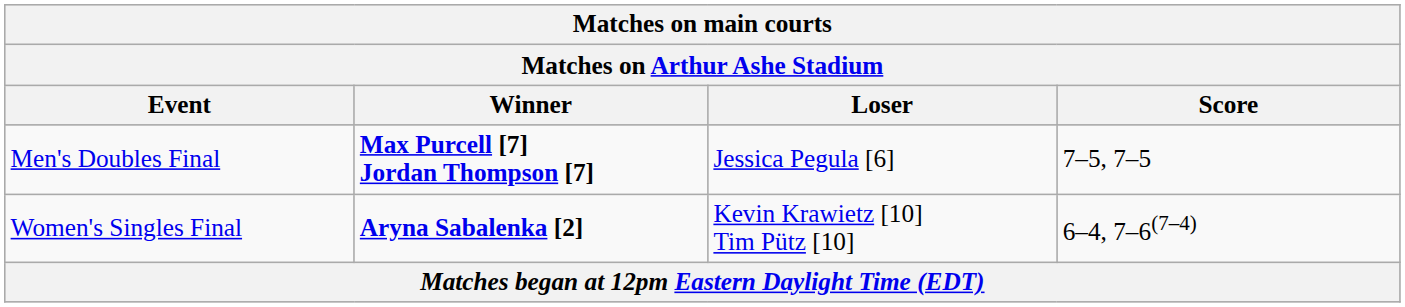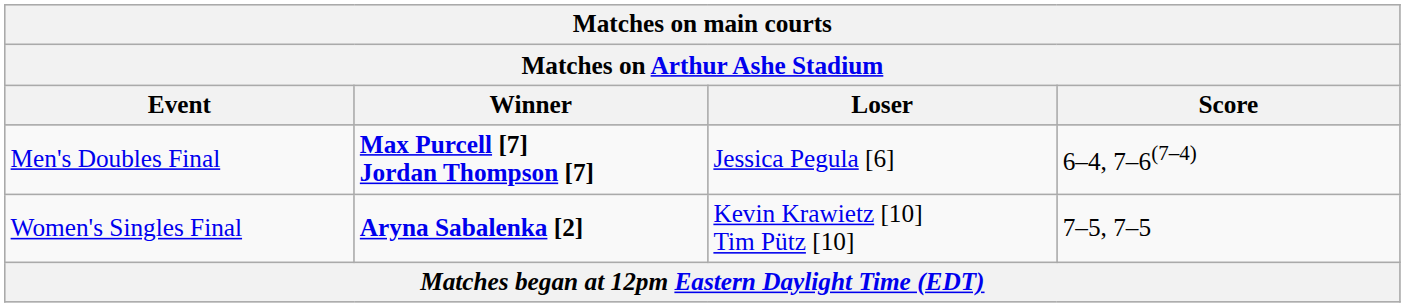 <table class="wikitable" style="margin:auto;">
 <tr>
 <th colspan="4" style="white-space:nowrap;">Matches on main courts</th>
 </tr>
 <tr>
 <th colspan="4"><strong>Matches on <a href='#'>Arthur Ashe Stadium</a></strong></th>
 </tr>
 <tr>
 <th width="250">Event</th>
 <th width="250">Winner</th>
 <th width="250">Loser</th>
 <th width="250">Score</th>
 </tr>
 <tr>
 <td><a href='#'>Men's Doubles Final</a></td>
 <td><strong> <a href='#'>Max Purcell</a> [7] <br>  <a href='#'>Jordan Thompson</a>  [7]</strong></td>
 <td> <a href='#'>Jessica Pegula</a> [6]</td>
-<td>7–5, 7–5</td>
+<td>6–4, 7–6<sup>(7–4)</sup></td>
 </tr>
 <tr>
 <td><a href='#'>Women's Singles Final</a></td>
 <td><strong> <a href='#'>Aryna Sabalenka</a> [2]</strong></td>
 <td> <a href='#'>Kevin Krawietz</a> [10] <br>  <a href='#'>Tim Pütz</a> [10]</td>
-<td>6–4, 7–6<sup>(7–4)</sup></td>
+<td>7–5, 7–5</td>
 </tr>
 <tr>
 <th colspan="4"><em>Matches began at 12pm <a href='#'>Eastern Daylight Time (EDT)</a></em></th>
 </tr>
 </table>
